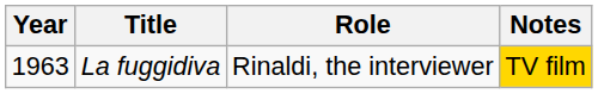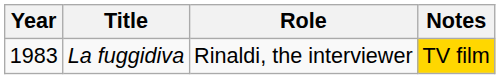 <table class="wikitable plainrowheaders sortable">
 <tr>
 <th scope="col">Year</th>
 <th scope="col">Title</th>
 <th scope="col">Role</th>
 <th scope="col">Notes</th>
 </tr>
 <tr>
-<td>1963</td>
+<td>1983</td>
 <td><em>La fuggidiva</em></td>
 <td>Rinaldi, the interviewer</td>
 <td style="background: gold;">TV film</td>
 </tr>
 </table>
